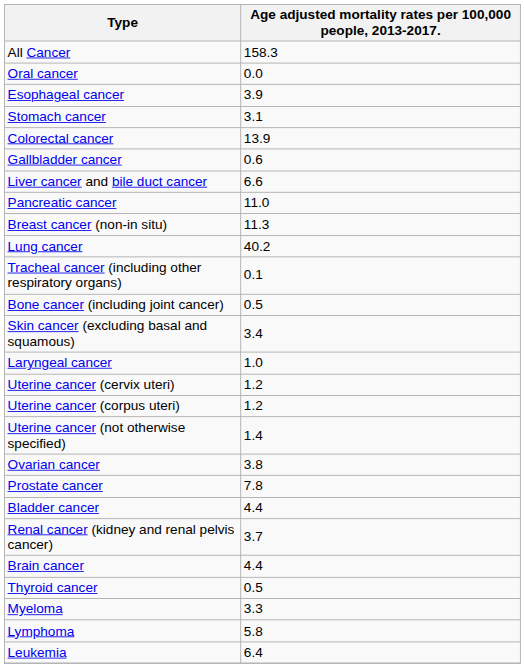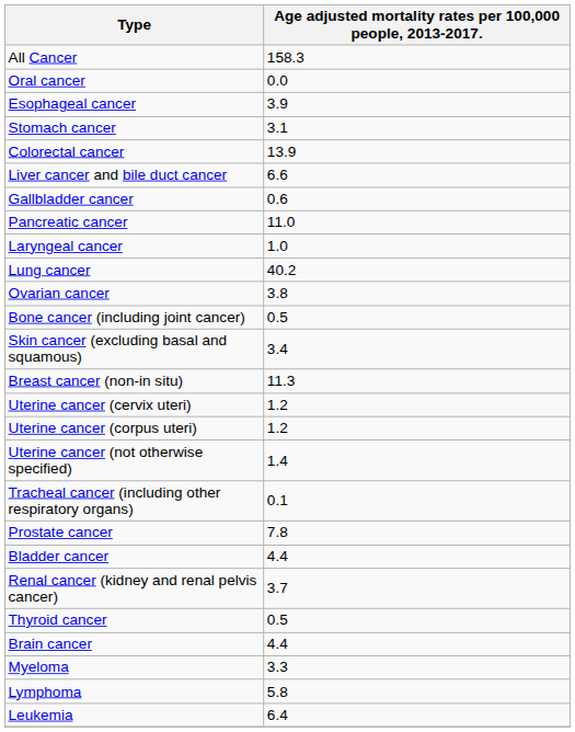 <table class="wikitable sortable">
 <tr>
 <th>Type</th>
 <th>Age adjusted mortality rates per 100,000 people, 2013-2017.</th>
 </tr>
 <tr>
 <td>All <a href='#'>Cancer</a></td>
 <td>158.3</td>
 </tr>
 <tr>
 <td><a href='#'>Oral cancer</a></td>
 <td>0.0</td>
 </tr>
 <tr>
 <td><a href='#'>Esophageal cancer</a></td>
 <td>3.9</td>
 </tr>
 <tr>
 <td><a href='#'>Stomach cancer</a></td>
 <td>3.1</td>
 </tr>
 <tr>
 <td><a href='#'>Colorectal cancer</a></td>
 <td>13.9</td>
 </tr>
 <tr>
+<td><a href='#'>Liver cancer</a> and <a href='#'>bile duct cancer</a></td>
+<td>6.6</td>
+</tr>
+<tr>
 <td><a href='#'>Gallbladder cancer</a></td>
 <td>0.6</td>
-</tr>
-<tr>
-<td><a href='#'>Liver cancer</a> and <a href='#'>bile duct cancer</a></td>
-<td>6.6</td>
 </tr>
 <tr>
 <td><a href='#'>Pancreatic cancer</a></td>
 <td>11.0</td>
 </tr>
 <tr>
-<td><a href='#'>Breast cancer</a> (non-in situ)</td>
-<td>11.3</td>
+<td><a href='#'>Laryngeal cancer</a></td>
+<td>1.0</td>
 </tr>
 <tr>
 <td><a href='#'>Lung cancer</a></td>
 <td>40.2</td>
 </tr>
 <tr>
-<td><a href='#'>Tracheal cancer</a> (including other respiratory organs)</td>
-<td>0.1</td>
+<td><a href='#'>Ovarian cancer</a></td>
+<td>3.8</td>
 </tr>
 <tr>
 <td><a href='#'>Bone cancer</a> (including joint cancer)</td>
 <td>0.5</td>
 </tr>
 <tr>
 <td><a href='#'>Skin cancer</a> (excluding basal and squamous)</td>
 <td>3.4</td>
 </tr>
 <tr>
-<td><a href='#'>Laryngeal cancer</a></td>
-<td>1.0</td>
+<td><a href='#'>Breast cancer</a> (non-in situ)</td>
+<td>11.3</td>
 </tr>
 <tr>
 <td><a href='#'>Uterine cancer</a> (cervix uteri)</td>
 <td>1.2</td>
 </tr>
 <tr>
 <td><a href='#'>Uterine cancer</a> (corpus uteri)</td>
 <td>1.2</td>
 </tr>
 <tr>
 <td><a href='#'>Uterine cancer</a> (not otherwise specified)</td>
 <td>1.4</td>
 </tr>
 <tr>
-<td><a href='#'>Ovarian cancer</a></td>
-<td>3.8</td>
+<td><a href='#'>Tracheal cancer</a> (including other respiratory organs)</td>
+<td>0.1</td>
 </tr>
 <tr>
 <td><a href='#'>Prostate cancer</a></td>
 <td>7.8</td>
 </tr>
 <tr>
 <td><a href='#'>Bladder cancer</a></td>
 <td>4.4</td>
 </tr>
 <tr>
 <td><a href='#'>Renal cancer</a> (kidney and renal pelvis cancer)</td>
 <td>3.7</td>
 </tr>
 <tr>
+<td><a href='#'>Thyroid cancer</a></td>
+<td>0.5</td>
+</tr>
+<tr>
 <td><a href='#'>Brain cancer</a></td>
 <td>4.4</td>
-</tr>
-<tr>
-<td><a href='#'>Thyroid cancer</a></td>
-<td>0.5</td>
 </tr>
 <tr>
 <td><a href='#'>Myeloma</a></td>
 <td>3.3</td>
 </tr>
 <tr>
 <td><a href='#'>Lymphoma</a></td>
 <td>5.8</td>
 </tr>
 <tr>
 <td><a href='#'>Leukemia</a></td>
 <td>6.4</td>
 </tr>
 <tr>
 </tr>
 </table>
